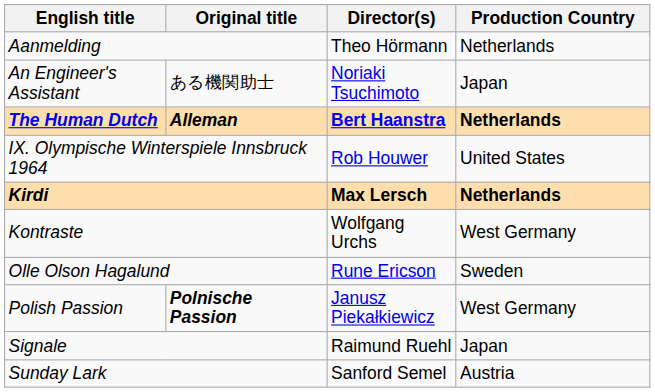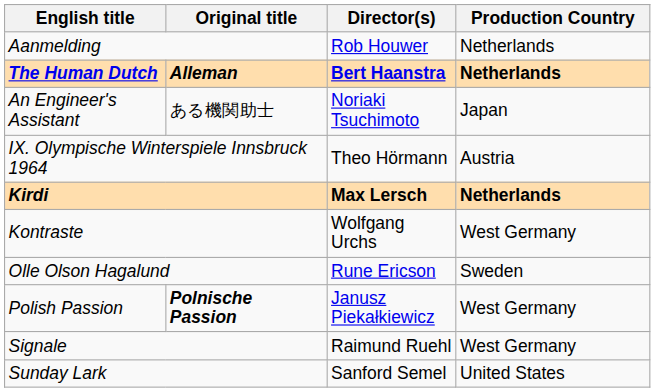 <table class="wikitable" width="95%" cellpadding="5">
 <tr>
 <th width="25%">English title</th>
 <th width="25%">Original title</th>
 <th width="20%">Director(s)</th>
 <th width="30%">Production Country</th>
 </tr>
 <tr>
 <td colspan="2"><em>Aanmelding</em></td>
-<td>Theo Hörmann</td>
+<td><a href='#'>Rob Houwer</a></td>
 <td>Netherlands</td>
-</tr>
-<tr>
-<td><em>An Engineer's Assistant</em></td>
-<td>ある機関助士</td>
-<td><a href='#'>Noriaki Tsuchimoto</a></td>
-<td>Japan</td>
 </tr>
 <tr style="background:#FFDEAD;">
 <td><strong><em><a href='#'>The Human Dutch</a></em></strong></td>
 <td><strong><em>Alleman</em></strong></td>
 <td><strong><a href='#'>Bert Haanstra</a></strong></td>
 <td><strong>Netherlands</strong></td>
 </tr>
 <tr>
+<td><em>An Engineer's Assistant</em></td>
+<td>ある機関助士</td>
+<td><a href='#'>Noriaki Tsuchimoto</a></td>
+<td>Japan</td>
+</tr>
+<tr>
 <td colspan="2"><em>IX. Olympische Winterspiele Innsbruck 1964</em></td>
-<td><a href='#'>Rob Houwer</a></td>
-<td>United States</td>
+<td>Theo Hörmann</td>
+<td>Austria</td>
 </tr>
 <tr style="background:#FFDEAD;">
 <td colspan="2"><strong><em>Kirdi</em></strong></td>
 <td><strong>Max Lersch</strong></td>
 <td><strong>Netherlands</strong></td>
 </tr>
 <tr>
 <td colspan="2"><em>Kontraste</em></td>
 <td>Wolfgang Urchs</td>
 <td>West Germany</td>
 </tr>
 <tr>
 <td colspan="2"><em>Olle Olson Hagalund</em></td>
 <td><a href='#'>Rune Ericson</a></td>
 <td>Sweden</td>
 </tr>
 <tr>
 <td><em>Polish Passion</em></td>
 <td><strong><em>Polnische Passion</em></strong></td>
 <td><a href='#'>Janusz Piekałkiewicz</a></td>
 <td>West Germany</td>
 </tr>
 <tr>
 <td colspan="2"><em>Signale</em></td>
 <td>Raimund Ruehl</td>
-<td>Japan</td>
+<td>West Germany</td>
 </tr>
 <tr>
 <td colspan="2"><em>Sunday Lark</em></td>
 <td>Sanford Semel</td>
-<td>Austria</td>
+<td>United States</td>
 </tr>
 </table>
